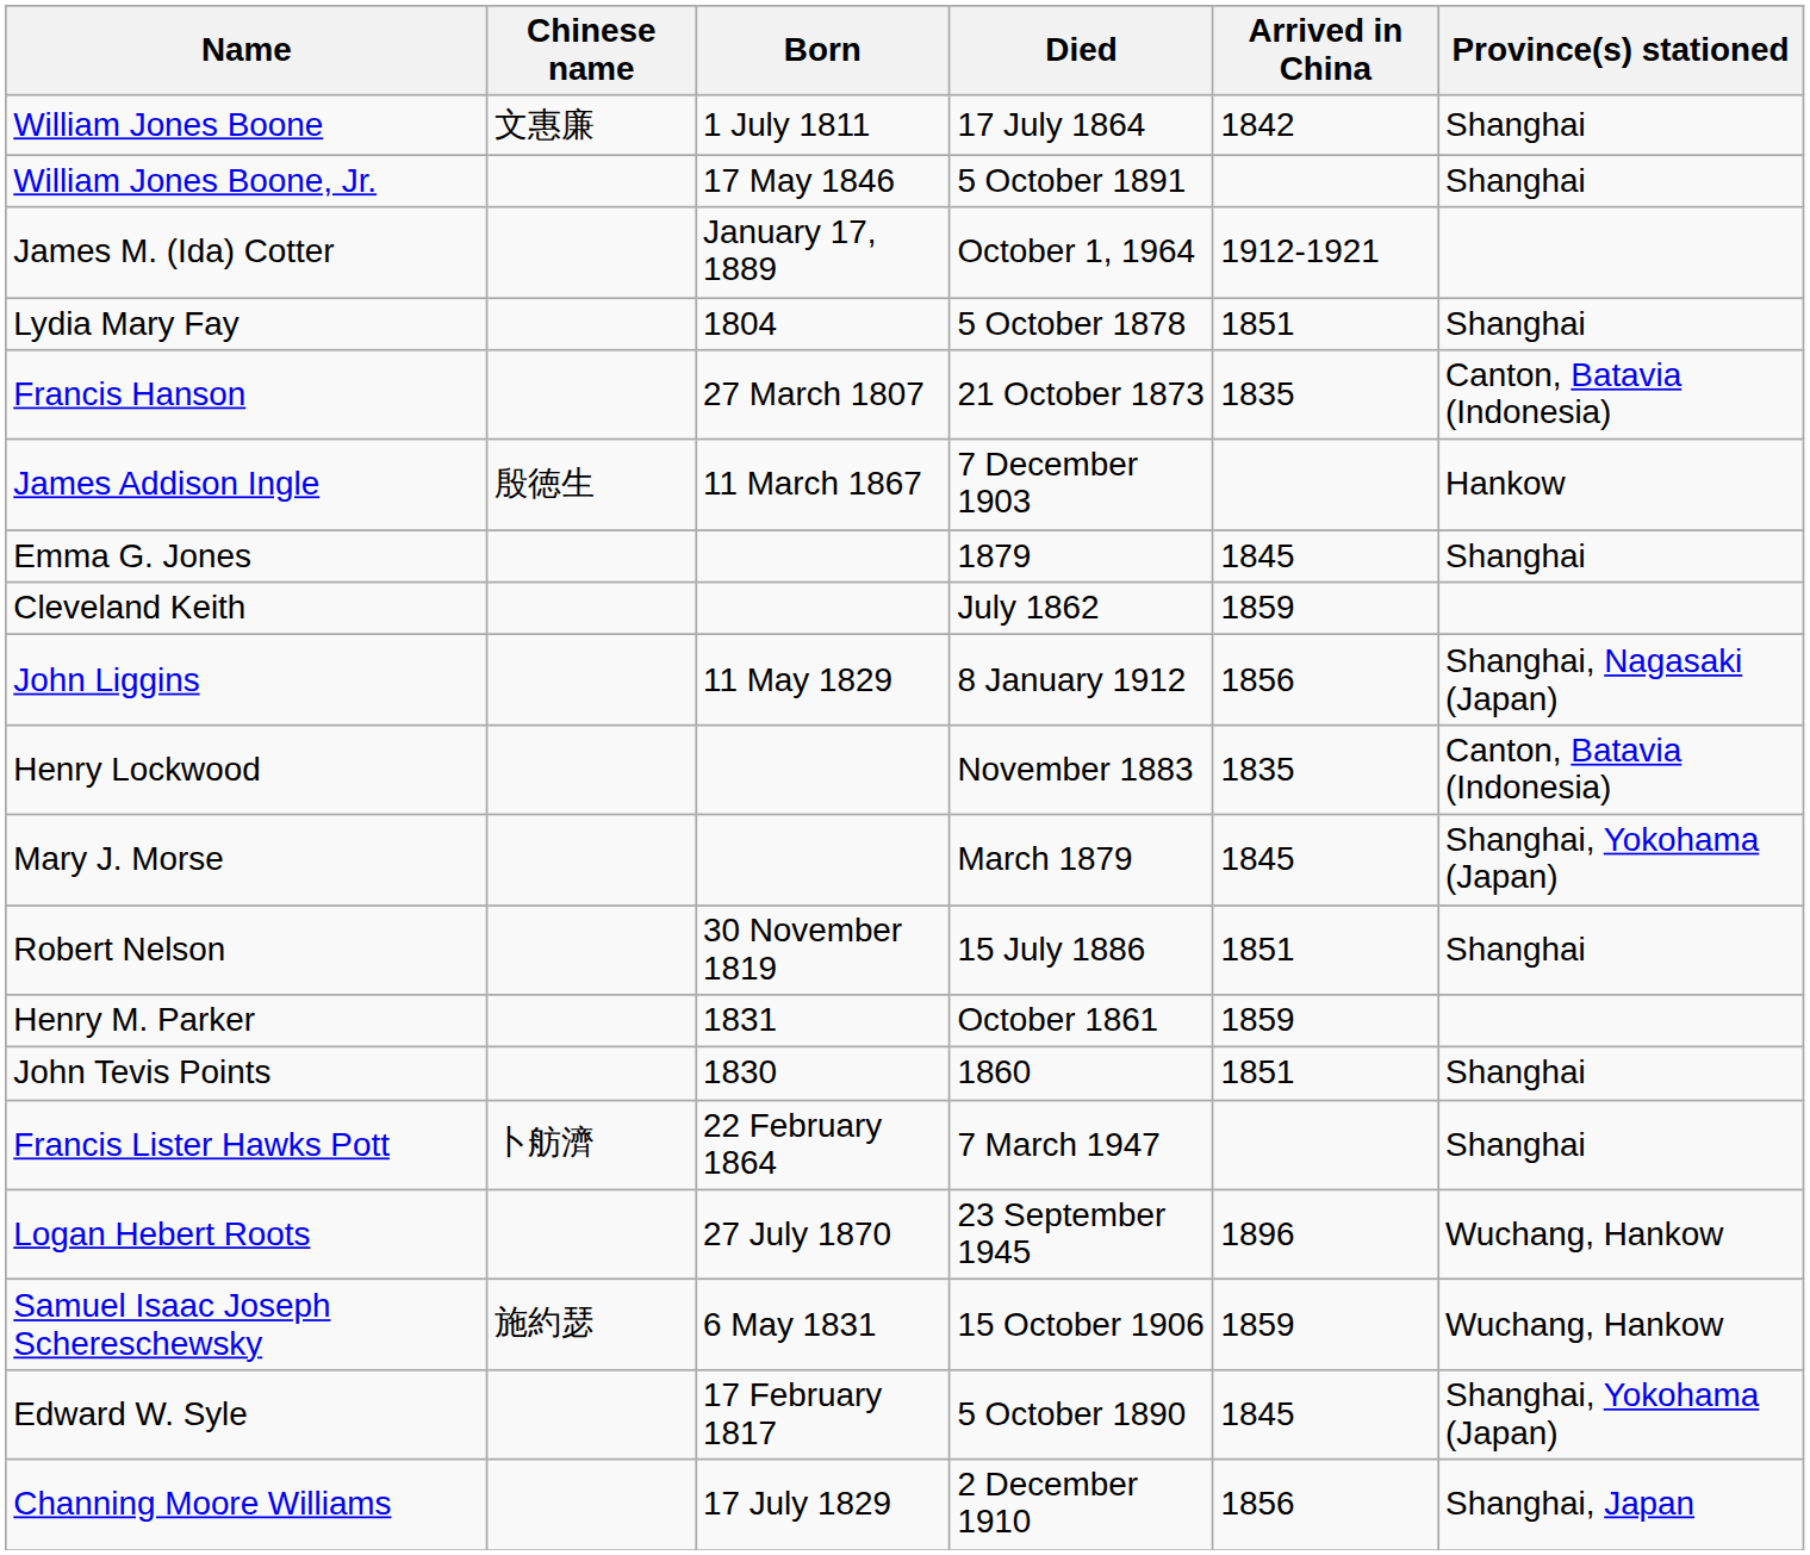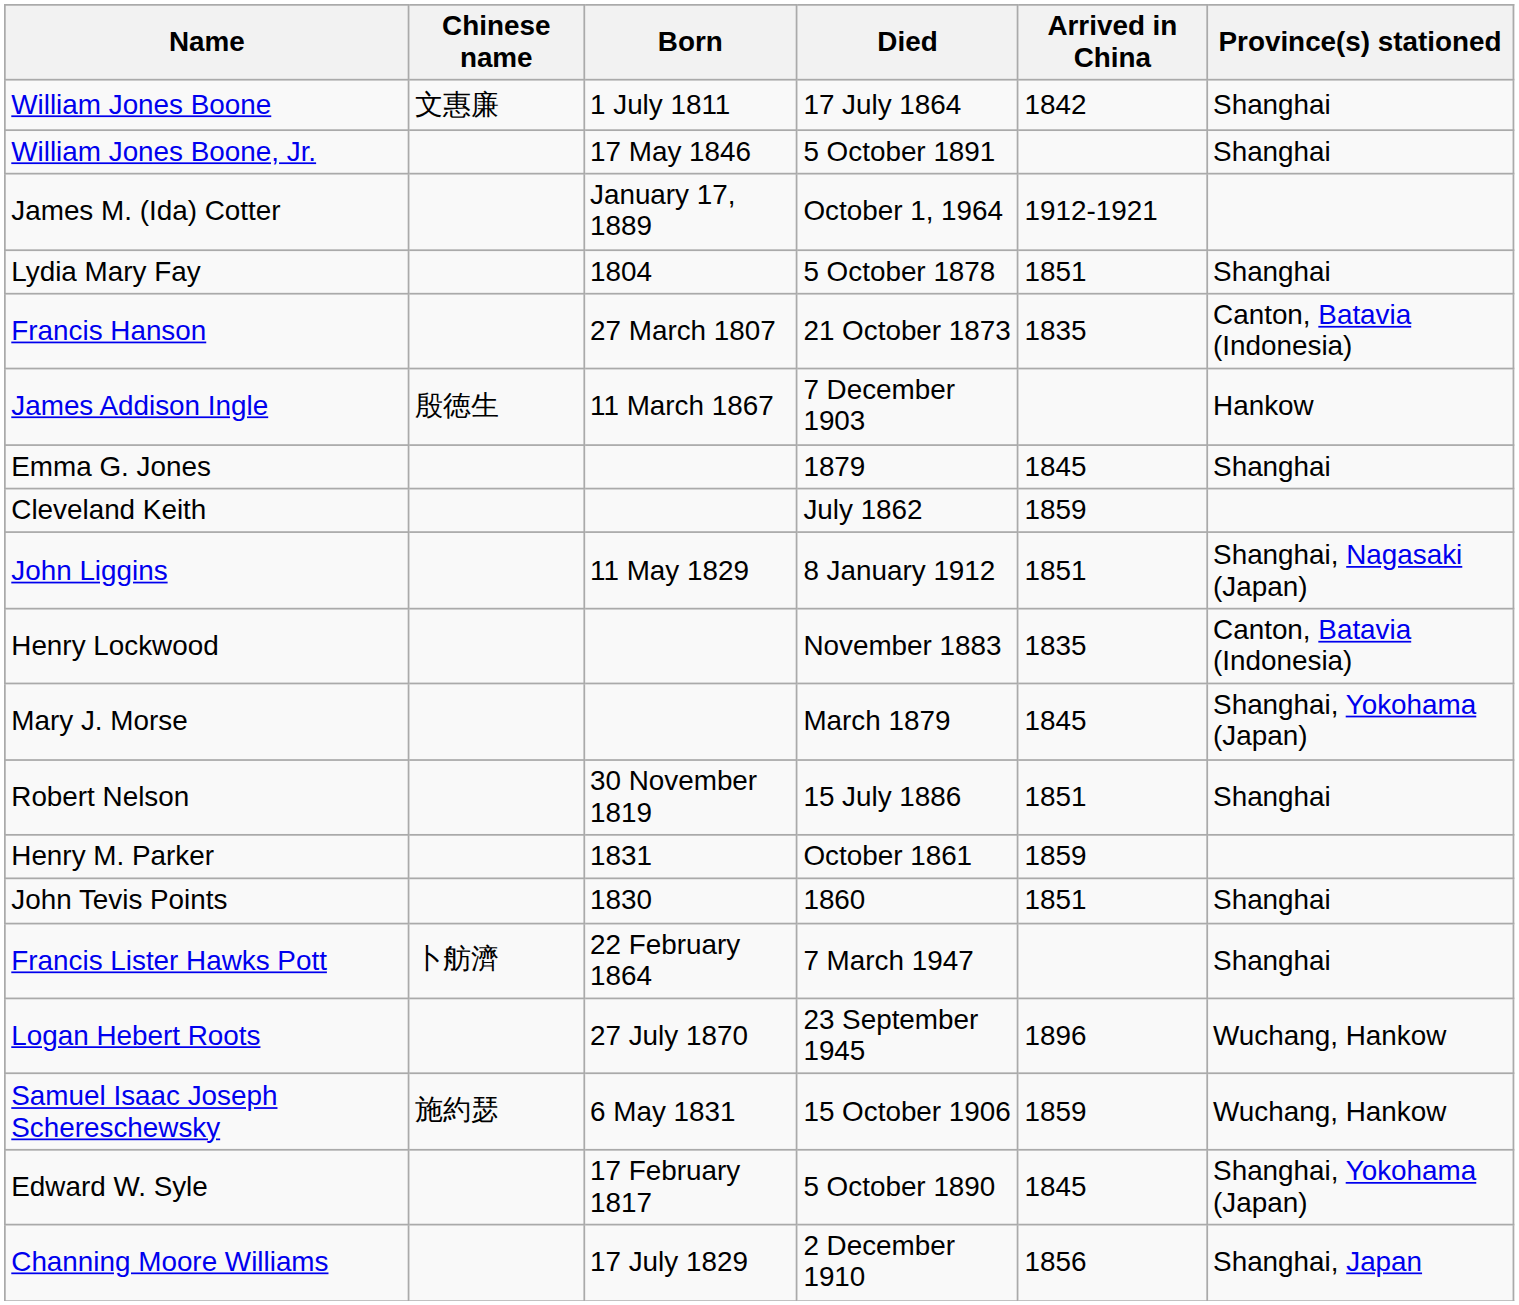 <table class="wikitable">
 <tr>
 <th>Name</th>
 <th>Chinese name</th>
 <th>Born</th>
 <th>Died</th>
 <th>Arrived in China</th>
 <th>Province(s) stationed</th>
 </tr>
 <tr>
 <td><a href='#'>William Jones Boone</a></td>
 <td>文惠廉</td>
 <td>1 July 1811</td>
 <td>17 July 1864</td>
 <td>1842</td>
 <td>Shanghai</td>
 </tr>
 <tr>
 <td><a href='#'>William Jones Boone, Jr.</a></td>
 <td></td>
 <td>17 May 1846</td>
 <td>5 October 1891</td>
 <td></td>
 <td>Shanghai</td>
 </tr>
 <tr>
 <td>James M. (Ida) Cotter</td>
 <td></td>
 <td>January 17, 1889</td>
 <td>October 1, 1964</td>
 <td>1912-1921</td>
 <td></td>
 </tr>
 <tr>
 <td>Lydia Mary Fay</td>
 <td></td>
 <td>1804</td>
 <td>5 October 1878</td>
 <td>1851</td>
 <td>Shanghai</td>
 </tr>
 <tr>
 <td><a href='#'>Francis Hanson</a></td>
 <td></td>
 <td>27 March 1807</td>
 <td>21 October 1873</td>
 <td>1835</td>
 <td>Canton, <a href='#'>Batavia</a> (Indonesia)</td>
 </tr>
 <tr>
 <td><a href='#'>James Addison Ingle</a></td>
 <td>殷徳生</td>
 <td>11 March 1867</td>
 <td>7 December 1903</td>
 <td></td>
 <td>Hankow</td>
 </tr>
 <tr>
 <td>Emma G. Jones</td>
 <td></td>
 <td></td>
 <td>1879</td>
 <td>1845</td>
 <td>Shanghai</td>
 </tr>
 <tr>
 <td>Cleveland Keith</td>
 <td></td>
 <td></td>
 <td>July 1862</td>
 <td>1859</td>
 <td></td>
 </tr>
 <tr>
 <td><a href='#'>John Liggins</a></td>
 <td></td>
 <td>11 May 1829</td>
 <td>8 January 1912</td>
-<td>1856</td>
+<td>1851</td>
 <td>Shanghai, <a href='#'>Nagasaki</a> (Japan)</td>
 </tr>
 <tr>
 <td>Henry Lockwood</td>
 <td></td>
 <td></td>
 <td>November 1883</td>
 <td>1835</td>
 <td>Canton, <a href='#'>Batavia</a> (Indonesia)</td>
 </tr>
 <tr>
 <td>Mary J. Morse</td>
 <td></td>
 <td></td>
 <td>March 1879</td>
 <td>1845</td>
 <td>Shanghai, <a href='#'>Yokohama</a> (Japan)</td>
 </tr>
 <tr>
 <td>Robert Nelson</td>
 <td></td>
 <td>30 November 1819</td>
 <td>15 July 1886</td>
 <td>1851</td>
 <td>Shanghai</td>
 </tr>
 <tr>
 <td>Henry M. Parker</td>
 <td></td>
 <td>1831</td>
 <td>October 1861</td>
 <td>1859</td>
 <td></td>
 </tr>
 <tr>
 <td>John Tevis Points</td>
 <td></td>
 <td>1830</td>
 <td>1860</td>
 <td>1851</td>
 <td>Shanghai</td>
 </tr>
 <tr>
 <td><a href='#'>Francis Lister Hawks Pott</a></td>
 <td>卜舫濟</td>
 <td>22 February 1864</td>
 <td>7 March 1947</td>
 <td></td>
 <td>Shanghai</td>
 </tr>
 <tr>
 <td><a href='#'>Logan Hebert Roots</a></td>
 <td></td>
 <td>27 July 1870</td>
 <td>23 September 1945</td>
 <td>1896</td>
 <td>Wuchang, Hankow</td>
 </tr>
 <tr>
 <td><a href='#'>Samuel Isaac Joseph Schereschewsky</a></td>
 <td>施約瑟</td>
 <td>6 May 1831</td>
 <td>15 October 1906</td>
 <td>1859</td>
 <td>Wuchang, Hankow</td>
 </tr>
 <tr>
 <td>Edward W. Syle</td>
 <td></td>
 <td>17 February 1817</td>
 <td>5 October 1890</td>
 <td>1845</td>
 <td>Shanghai, <a href='#'>Yokohama</a> (Japan)</td>
 </tr>
 <tr>
 <td><a href='#'>Channing Moore Williams</a></td>
 <td></td>
 <td>17 July 1829</td>
 <td>2 December 1910</td>
 <td>1856</td>
 <td>Shanghai, <a href='#'>Japan</a></td>
 </tr>
 </table>
